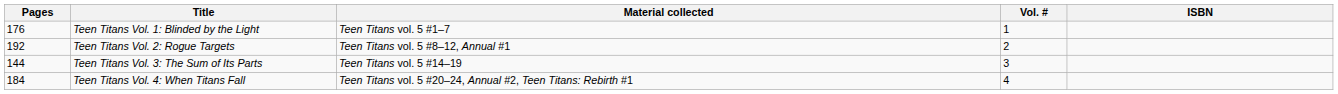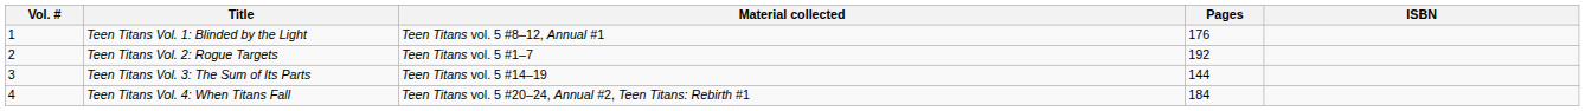 <table class="wikitable" style="width:100%;">
 <tr>
-<th style="width:5%;">Pages</th>
+<th style="width:5%;">Vol. #</th>
 <th style="width:20%;">Title</th>
 <th style="width:50%;">Material collected</th>
-<th style="width:5%;">Vol. #</th>
+<th style="width:5%;">Pages</th>
 <th style="width:20%;">ISBN</th>
 </tr>
 <tr>
+<td>1</td>
+<td><em>Teen Titans Vol. 1: Blinded by the Light</em></td>
+<td><em>Teen Titans</em>  vol. 5 #8–12, <em>Annual</em> #1</td>
 <td>176</td>
-<td><em>Teen Titans Vol. 1: Blinded by the Light</em></td>
-<td><em>Teen Titans</em>  vol. 5 #1–7</td>
-<td>1</td>
 <td></td>
 </tr>
 <tr>
+<td>2</td>
+<td><em>Teen Titans Vol. 2: Rogue Targets</em></td>
+<td><em>Teen Titans</em>  vol. 5 #1–7</td>
 <td>192</td>
-<td><em>Teen Titans Vol. 2: Rogue Targets</em></td>
-<td><em>Teen Titans</em>  vol. 5 #8–12, <em>Annual</em> #1</td>
-<td>2</td>
 <td></td>
 </tr>
 <tr>
-<td>144</td>
+<td>3</td>
 <td><em>Teen Titans Vol. 3: The Sum of Its Parts</em></td>
 <td><em>Teen Titans</em>  vol. 5 #14–19</td>
-<td>3</td>
+<td>144</td>
 <td></td>
 </tr>
 <tr>
-<td>184</td>
+<td>4</td>
 <td><em>Teen Titans Vol. 4: When Titans Fall</em></td>
 <td><em>Teen Titans</em>  vol. 5 #20–24, <em>Annual</em> #2, <em>Teen Titans: Rebirth</em> #1</td>
-<td>4</td>
+<td>184</td>
 <td></td>
 </tr>
 </table>
